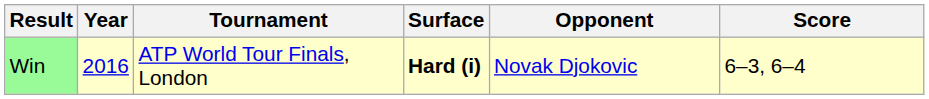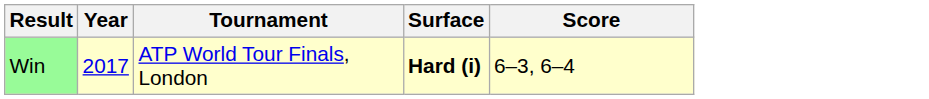 <table class="sortable wikitable">
 <tr>
 <th>Result</th>
 <th>Year</th>
 <th width=200>Tournament</th>
 <th>Surface</th>
-<th width=170>Opponent</th>
 <th width=150 class="unsortable">Score</th>
 </tr>
 <tr style="background:#ffc;">
 <td bgcolor=98FB98>Win</td>
-<td><a href='#'>2016</a></td>
+<td><a href='#'>2017</a></td>
 <td><a href='#'>ATP World Tour Finals</a>, London</td>
 <td><strong>Hard (i)</strong></td>
-<td> <a href='#'>Novak Djokovic</a></td>
 <td>6–3, 6–4</td>
 </tr>
 </table>
